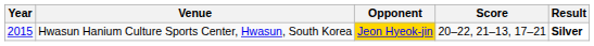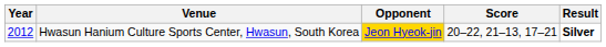 <table class="sortable wikitable" style="font-size: 90%;">
 <tr>
 <th>Year</th>
 <th>Venue</th>
 <th>Opponent</th>
 <th>Score</th>
 <th>Result</th>
 </tr>
 <tr>
-<td align="center"><a href='#'>2015</a></td>
+<td align="center"><a href='#'>2012</a></td>
 <td align="left">Hwasun Hanium Culture Sports Center, <a href='#'>Hwasun</a>, South Korea</td>
 <td align="left" style="background: gold;"> <a href='#'>Jeon Hyeok-jin</a></td>
 <td align="left">20–22, 21–13, 17–21</td>
 <td style="text-align:left; background:white"> <strong>Silver</strong></td>
 </tr>
 </table>
